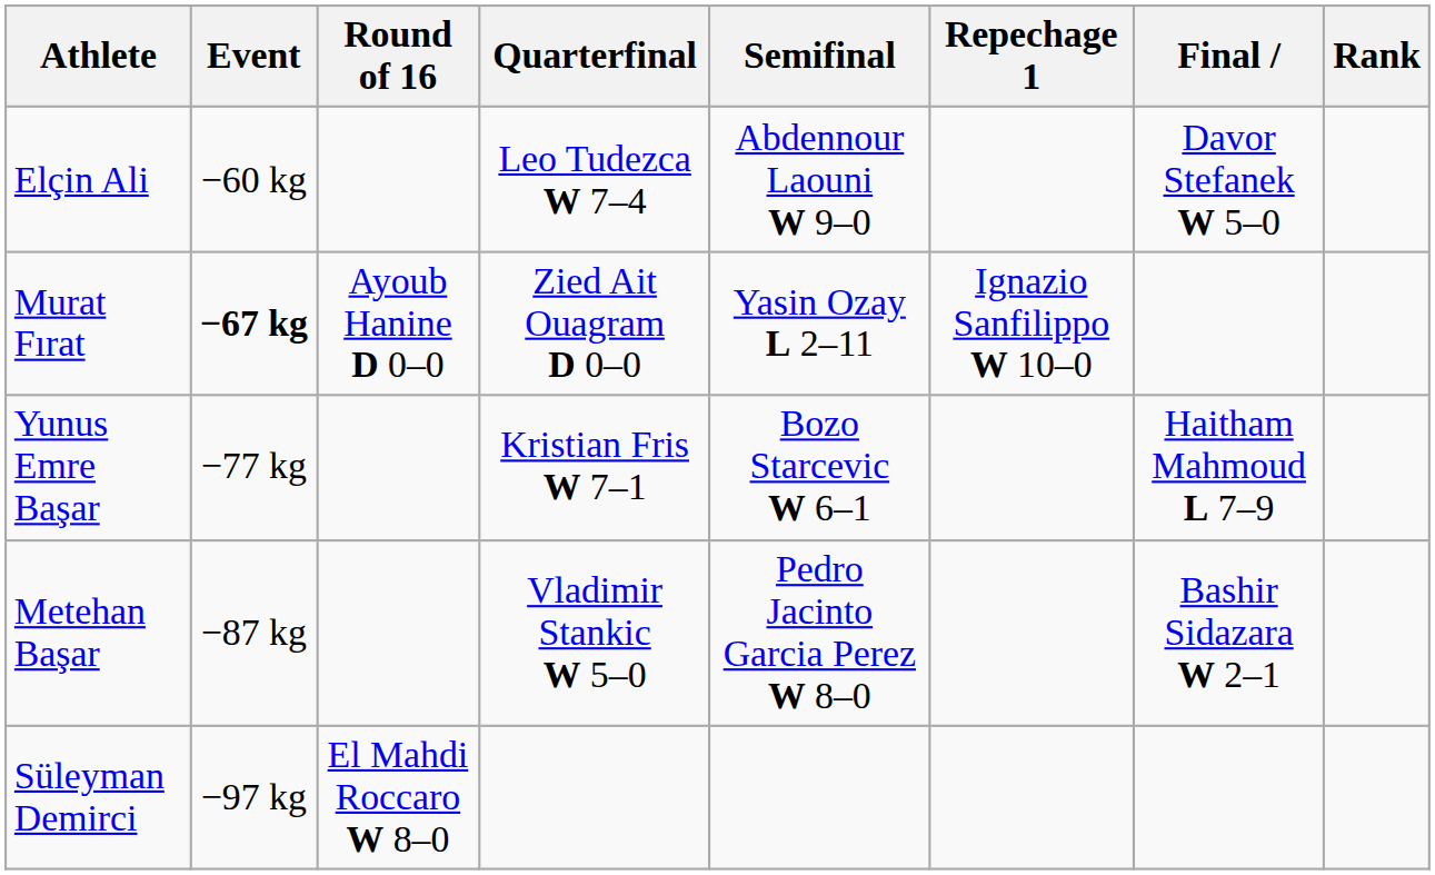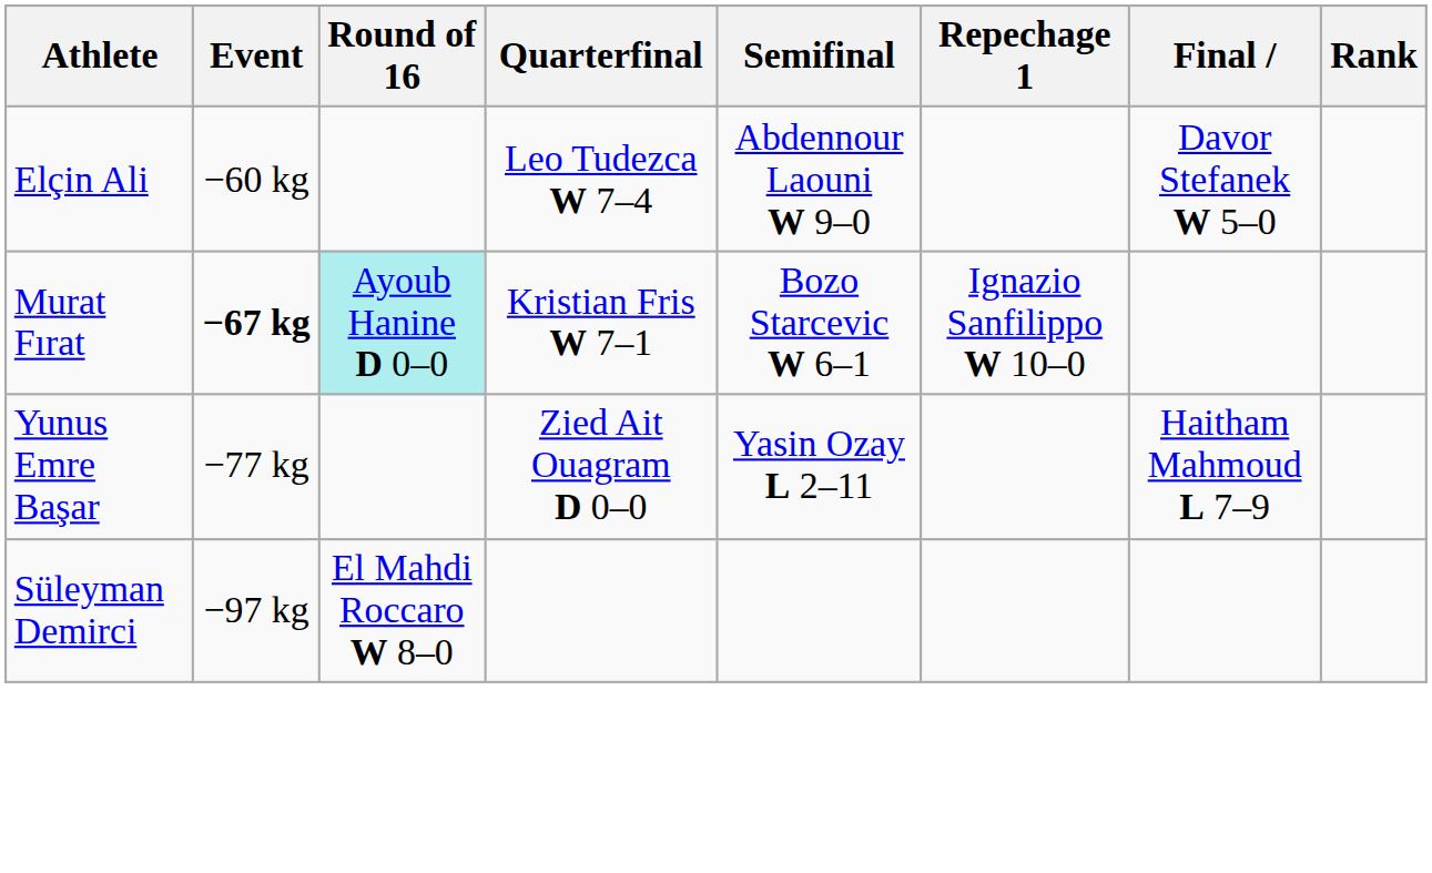 <table class="wikitable">
 <tr>
 <th>Athlete</th>
 <th>Event</th>
 <th>Round of 16</th>
 <th>Quarterfinal</th>
 <th>Semifinal</th>
 <th>Repechage 1</th>
 <th>Final / </th>
 <th>Rank</th>
 </tr>
 <tr align=center>
 <td align=left><a href='#'>Elçin Ali</a></td>
 <td>−60 kg</td>
 <td></td>
 <td> <a href='#'>Leo Tudezca</a><br><strong>W</strong> 7–4</td>
 <td> <a href='#'>Abdennour Laouni</a><br><strong>W</strong> 9–0</td>
 <td></td>
 <td> <a href='#'>Davor Stefanek</a><br><strong>W</strong> 5–0</td>
 <td></td>
 </tr>
 <tr align=center>
 <td align=left><a href='#'>Murat Fırat</a></td>
 <td><strong>−67 kg</strong></td>
-<td> <a href='#'>Ayoub Hanine</a><br><strong>D</strong> 0–0</td>
-<td> <a href='#'>Zied Ait Ouagram</a><br><strong>D</strong> 0–0</td>
-<td> <a href='#'>Yasin Ozay</a><br><strong>L</strong> 2–11</td>
+<td style="background: paleturquoise;"> <a href='#'>Ayoub Hanine</a><br><strong>D</strong> 0–0</td>
+<td> <a href='#'>Kristian Fris</a><br><strong>W</strong> 7–1</td>
+<td> <a href='#'>Bozo Starcevic</a><br><strong>W</strong> 6–1</td>
 <td> <a href='#'>Ignazio Sanfilippo</a><br><strong>W</strong> 10–0</td>
 <td></td>
 <td></td>
 </tr>
 <tr align=center>
 <td align=left><a href='#'>Yunus Emre Başar</a></td>
 <td>−77 kg</td>
 <td></td>
-<td> <a href='#'>Kristian Fris</a><br><strong>W</strong> 7–1</td>
-<td> <a href='#'>Bozo Starcevic</a><br><strong>W</strong> 6–1</td>
+<td> <a href='#'>Zied Ait Ouagram</a><br><strong>D</strong> 0–0</td>
+<td> <a href='#'>Yasin Ozay</a><br><strong>L</strong> 2–11</td>
 <td></td>
 <td> <a href='#'>Haitham Mahmoud</a><br><strong>L</strong> 7–9</td>
-<td></td>
-</tr>
-<tr align=center>
-<td align=left><a href='#'>Metehan Başar</a></td>
-<td>−87 kg</td>
-<td></td>
-<td> <a href='#'>Vladimir Stankic</a><br><strong>W</strong> 5–0</td>
-<td> <a href='#'>Pedro Jacinto Garcia Perez</a><br><strong>W</strong> 8–0</td>
-<td></td>
-<td> <a href='#'>Bashir Sidazara</a><br><strong>W</strong> 2–1</td>
 <td></td>
 </tr>
 <tr align=center>
 <td align=left><a href='#'>Süleyman Demirci</a></td>
 <td>−97 kg</td>
 <td> <a href='#'>El Mahdi Roccaro</a><br><strong>W</strong> 8–0</td>
 <td></td>
 <td></td>
 <td></td>
 <td align=center></td>
 </tr>
 </table>
